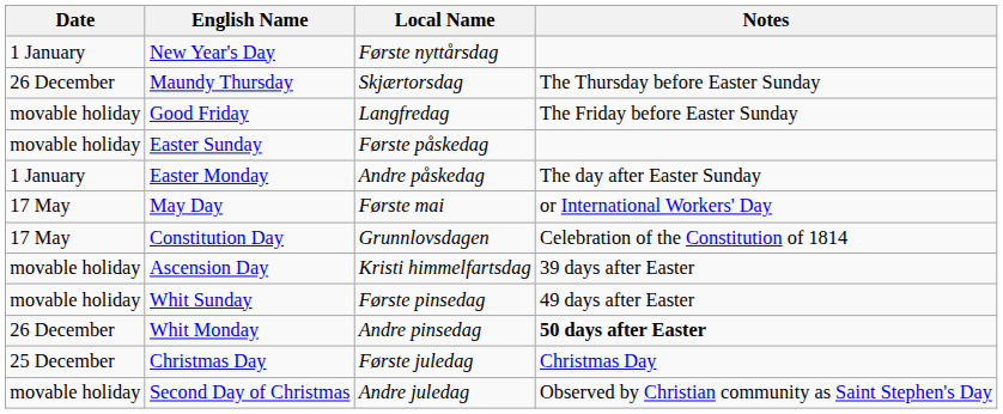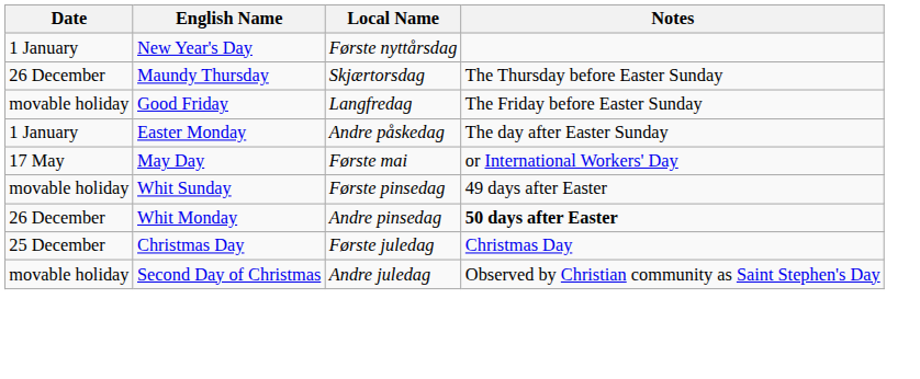 <table class="wikitable">
 <tr>
 <th>Date</th>
 <th>English Name</th>
 <th>Local Name</th>
 <th>Notes</th>
 </tr>
 <tr>
 <td>1 January</td>
 <td><a href='#'>New Year's Day</a></td>
 <td><em>Første nyttårsdag</em></td>
 <td> </td>
 </tr>
 <tr>
 <td>26 December</td>
 <td><a href='#'>Maundy Thursday</a></td>
 <td><em>Skjærtorsdag</em></td>
 <td>The Thursday before Easter Sunday</td>
 </tr>
 <tr>
 <td>movable holiday</td>
 <td><a href='#'>Good Friday</a></td>
 <td><em>Langfredag</em></td>
 <td>The Friday before Easter Sunday</td>
 </tr>
 <tr>
-<td>movable holiday</td>
-<td><a href='#'>Easter Sunday</a></td>
-<td><em>Første påskedag</em></td>
-<td></td>
-</tr>
-<tr>
 <td>1 January</td>
 <td><a href='#'>Easter Monday</a></td>
 <td><em>Andre påskedag</em></td>
 <td>The day after Easter Sunday</td>
 </tr>
 <tr>
 <td>17 May</td>
 <td><a href='#'>May Day</a></td>
 <td><em>Første mai</em></td>
 <td>or <a href='#'>International Workers' Day</a></td>
-</tr>
-<tr>
-<td>17 May</td>
-<td><a href='#'>Constitution Day</a></td>
-<td><em>Grunnlovsdagen</em></td>
-<td>Celebration of the <a href='#'>Constitution</a> of 1814</td>
-</tr>
-<tr>
-<td>movable holiday</td>
-<td><a href='#'>Ascension Day</a></td>
-<td><em>Kristi himmelfartsdag</em></td>
-<td>39 days after Easter</td>
 </tr>
 <tr>
 <td>movable holiday</td>
 <td><a href='#'>Whit Sunday</a></td>
 <td><em>Første pinsedag</em></td>
 <td>49 days after Easter</td>
 </tr>
 <tr>
 <td>26 December</td>
 <td><a href='#'>Whit Monday</a></td>
 <td><em>Andre pinsedag</em></td>
 <td><strong>50 days after Easter</strong></td>
 </tr>
 <tr>
 <td>25 December</td>
 <td><a href='#'>Christmas Day</a></td>
 <td><em>Første juledag</em></td>
 <td><a href='#'>Christmas Day</a></td>
 </tr>
 <tr>
 <td>movable holiday</td>
 <td><a href='#'>Second Day of Christmas</a></td>
 <td><em>Andre juledag</em></td>
 <td>Observed by <a href='#'>Christian</a> community as <a href='#'>Saint Stephen's Day</a></td>
 </tr>
 </table>
